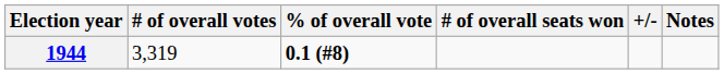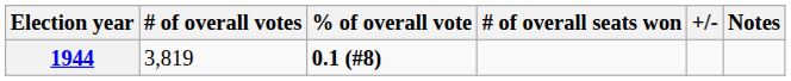 <table class=wikitable>
 <tr>
 <th>Election year</th>
 <th># of overall votes</th>
 <th>% of overall vote</th>
 <th># of overall seats won</th>
 <th>+/-</th>
 <th>Notes</th>
 </tr>
 <tr>
 <th><a href='#'>1944</a></th>
-<td>3,319</td>
+<td>3,819</td>
 <td><strong>0.1 (#8)</strong></td>
 <td></td>
 <td></td>
 <td></td>
 </tr>
 </table>
